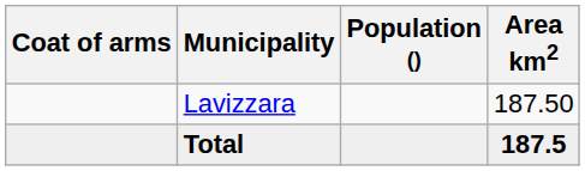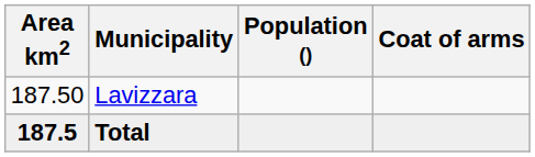 <table class="wikitable">
 <tr>
-<th>Coat of arms</th>
+<th>Area <br>km<sup>2</sup></th>
 <th>Municipality</th>
 <th>Population<br><small>()</small></th>
-<th>Area <br>km<sup>2</sup></th>
+<th>Coat of arms</th>
 </tr>
 <tr>
-<td></td>
+<td align="center">187.50</td>
 <td><a href='#'>Lavizzara</a></td>
 <td align="center"></td>
-<td align="center">187.50</td>
+<td></td>
 </tr>
 <tr>
-<td bgcolor="#EFEFEF"></td>
+<td bgcolor="#EFEFEF" align="center"><strong>187.5</strong></td>
 <td bgcolor="#EFEFEF"><strong>Total</strong></td>
 <td bgcolor="#EFEFEF" align="center"></td>
-<td bgcolor="#EFEFEF" align="center"><strong>187.5</strong></td>
+<td bgcolor="#EFEFEF"></td>
 </tr>
 </table>
